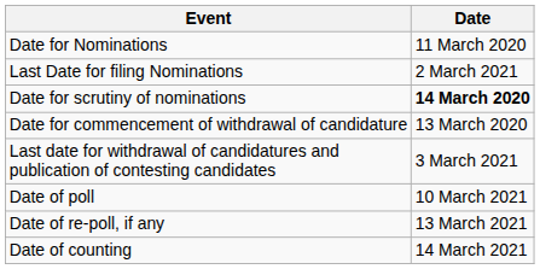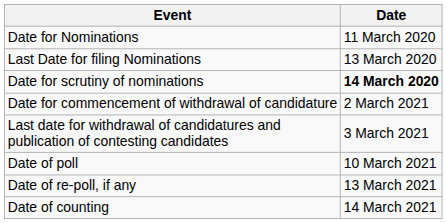 <table class="wikitable">
 <tr>
 <th><strong>Event</strong></th>
 <th><strong>Date</strong></th>
 </tr>
 <tr>
 <td>Date for Nominations</td>
 <td>11 March 2020</td>
 </tr>
 <tr>
 <td>Last Date for filing Nominations</td>
-<td>2 March 2021</td>
+<td>13 March 2020</td>
 </tr>
 <tr>
 <td>Date for scrutiny of nominations</td>
 <td><strong>14 March 2020</strong></td>
 </tr>
 <tr>
 <td>Date for commencement of withdrawal of candidature</td>
-<td>13 March 2020</td>
+<td>2 March 2021</td>
 </tr>
 <tr>
 <td>Last date for withdrawal of candidatures and<br>publication of contesting candidates</td>
 <td>3 March 2021</td>
 </tr>
 <tr>
 <td>Date of poll</td>
 <td>10 March 2021</td>
 </tr>
 <tr>
 <td>Date of re-poll, if any</td>
 <td>13 March 2021</td>
 </tr>
 <tr>
 <td>Date of counting</td>
 <td>14 March 2021</td>
 </tr>
 </table>
